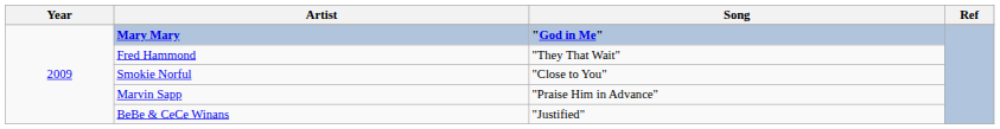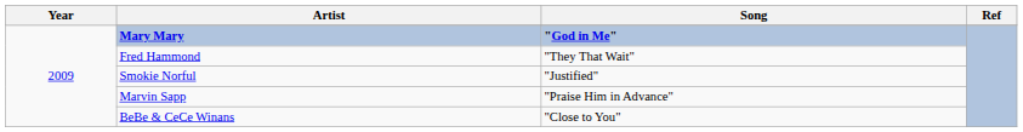 <table class="wikitable" style="width:100%;">
 <tr style="background:#bebebe;">
 <th style="width:11%;">Year</th>
 <th style="width:42%;">Artist</th>
 <th style="width:42%;">Song</th>
 <th style="width:5%;">Ref</th>
 </tr>
 <tr>
 <td rowspan="6" align="center"><a href='#'>2009</a></td>
 </tr>
 <tr style="background:#B0C4DE">
 <td><strong><a href='#'>Mary Mary</a></strong></td>
 <td><strong>"<a href='#'>God in Me</a>"</strong></td>
 <td rowspan="6" align="center"></td>
 </tr>
 <tr>
 <td><a href='#'>Fred Hammond</a> </td>
 <td>"They That Wait"</td>
 </tr>
 <tr>
 <td><a href='#'>Smokie Norful</a></td>
-<td>"Close to You"</td>
+<td>"Justified"</td>
 </tr>
 <tr>
 <td><a href='#'>Marvin Sapp</a></td>
 <td>"Praise Him in Advance"</td>
 </tr>
 <tr>
 <td><a href='#'>BeBe & CeCe Winans</a></td>
-<td>"Justified"</td>
+<td>"Close to You"</td>
 </tr>
 </table>
